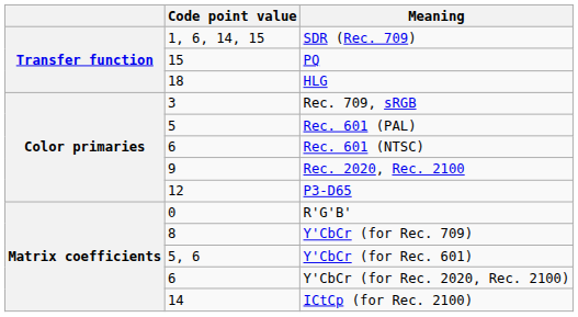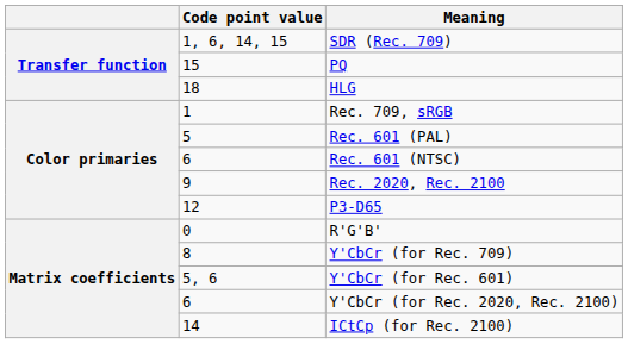 <table class="wikitable">
 <tr>
 <th></th>
 <th>Code point value</th>
 <th>Meaning</th>
 </tr>
 <tr>
 <th rowspan="3"><a href='#'>Transfer function</a></th>
 <td>1, 6, 14, 15</td>
 <td><a href='#'>SDR</a> (<a href='#'>Rec. 709</a>)</td>
 </tr>
 <tr>
 <td>15</td>
 <td><a href='#'>PQ</a></td>
 </tr>
 <tr>
 <td>18</td>
 <td><a href='#'>HLG</a></td>
 </tr>
 <tr>
 <th rowspan="5">Color primaries</th>
-<td>3</td>
+<td>1</td>
 <td>Rec. 709, <a href='#'>sRGB</a></td>
 </tr>
 <tr>
 <td>5</td>
 <td><a href='#'>Rec. 601</a> (PAL)</td>
 </tr>
 <tr>
 <td>6</td>
 <td><a href='#'>Rec. 601</a> (NTSC)</td>
 </tr>
 <tr>
 <td>9</td>
 <td><a href='#'>Rec. 2020</a>, <a href='#'>Rec. 2100</a></td>
 </tr>
 <tr>
 <td>12</td>
 <td><a href='#'>P3-D65</a></td>
 </tr>
 <tr>
 <th rowspan="5">Matrix coefficients</th>
 <td>0</td>
 <td>R'G'B'</td>
 </tr>
 <tr>
 <td>8</td>
 <td><a href='#'>Y'CbCr</a> (for Rec. 709)</td>
 </tr>
 <tr>
 <td>5, 6</td>
 <td><a href='#'>Y'CbCr</a> (for Rec. 601)</td>
 </tr>
 <tr>
 <td>6</td>
 <td>Y'CbCr (for Rec. 2020, Rec. 2100)</td>
 </tr>
 <tr>
 <td>14</td>
 <td><a href='#'>ICtCp</a> (for Rec. 2100)</td>
 </tr>
 </table>
